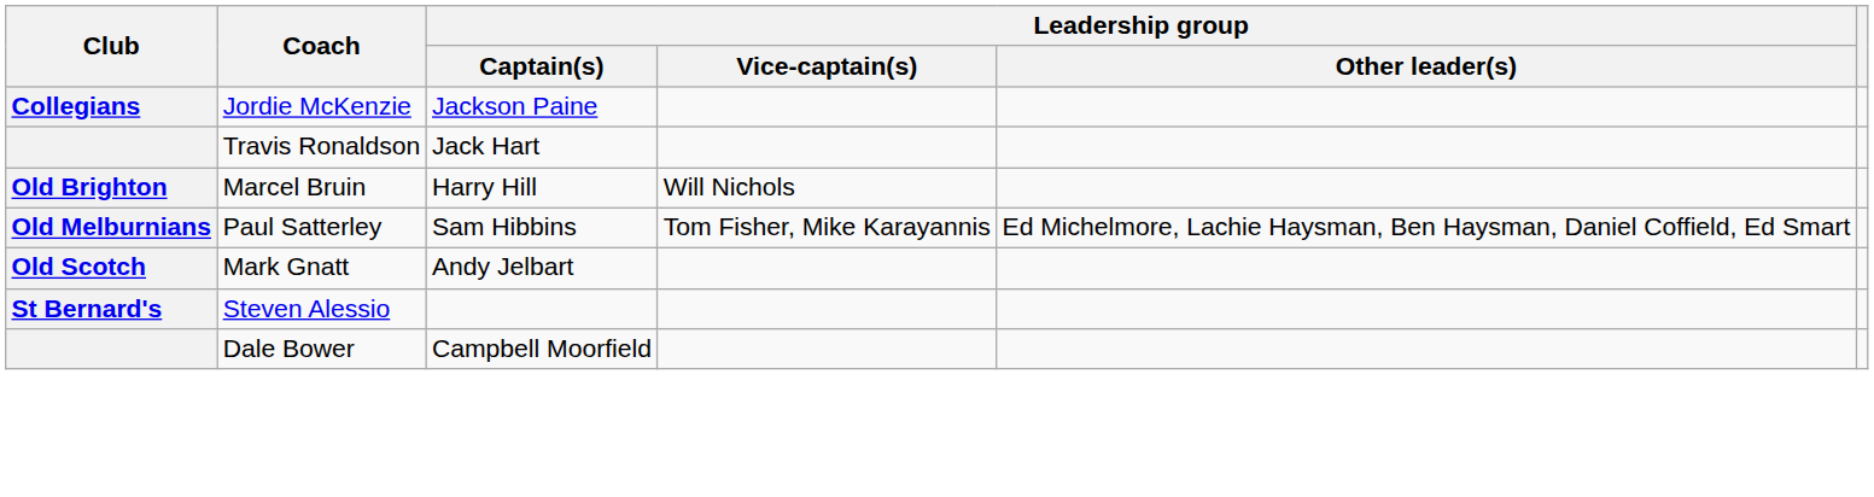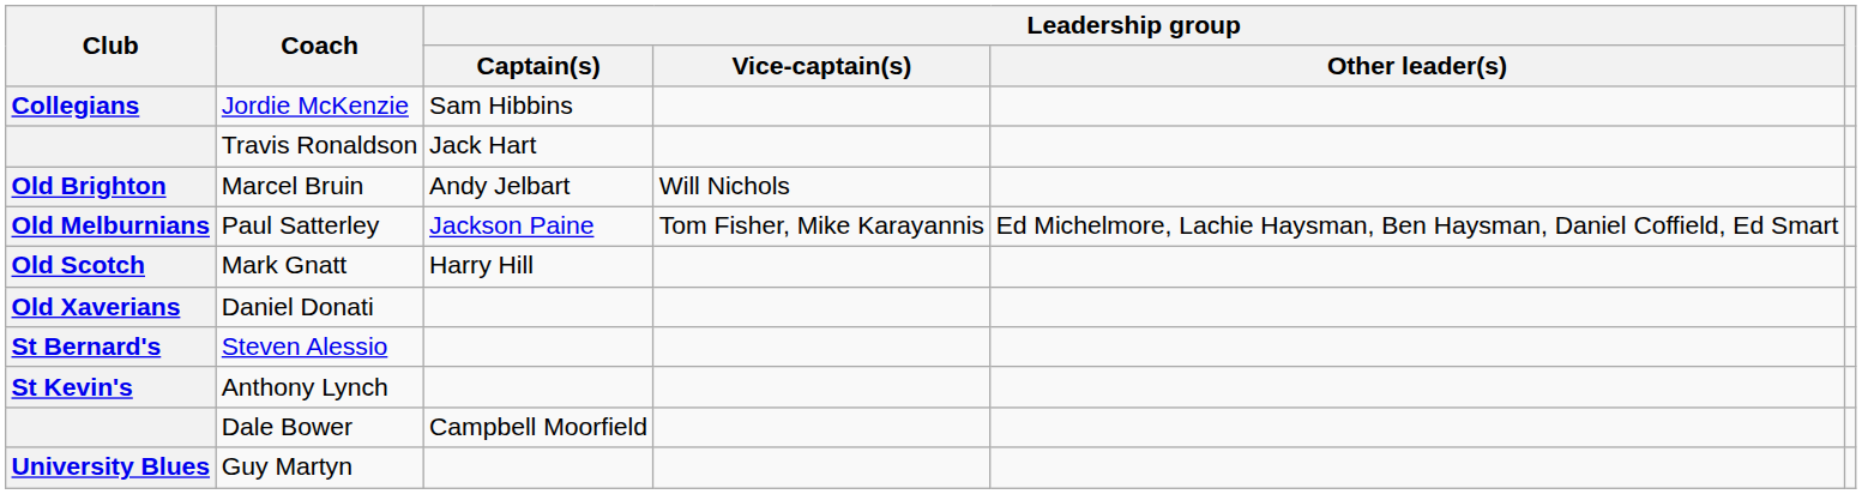 <table class="wikitable plainrowheaders width:100%">
 <tr>
 <th rowspan=2>Club</th>
 <th rowspan=2>Coach</th>
 <th colspan=3>Leadership group</th>
 <th rowspan=2></th>
 </tr>
 <tr>
 <th>Captain(s)</th>
 <th>Vice-captain(s)</th>
 <th>Other leader(s)</th>
 </tr>
 <tr>
 <th style="text-align:left"><a href='#'>Collegians</a></th>
 <td><a href='#'>Jordie McKenzie</a></td>
-<td><a href='#'>Jackson Paine</a></td>
+<td>Sam Hibbins</td>
 <td></td>
 <td></td>
 <td align="center"></td>
 </tr>
 <tr>
 <th style="text-align:left"></th>
 <td>Travis Ronaldson</td>
 <td>Jack Hart</td>
 <td></td>
 <td></td>
 <td align="center"></td>
 </tr>
 <tr>
 <th style="text-align:left"><a href='#'>Old Brighton</a></th>
 <td>Marcel Bruin</td>
-<td>Harry Hill</td>
+<td>Andy Jelbart</td>
 <td>Will Nichols</td>
 <td></td>
 <td align="center"></td>
 </tr>
 <tr>
 <th style="text-align:left"><a href='#'>Old Melburnians</a></th>
 <td>Paul Satterley</td>
-<td>Sam Hibbins</td>
+<td><a href='#'>Jackson Paine</a></td>
 <td>Tom Fisher, Mike Karayannis</td>
 <td>Ed Michelmore, Lachie Haysman, Ben Haysman, Daniel Coffield, Ed Smart</td>
 <td align="center"></td>
 </tr>
 <tr>
 <th style="text-align:left"><a href='#'>Old Scotch</a></th>
 <td>Mark Gnatt</td>
-<td>Andy Jelbart</td>
+<td>Harry Hill</td>
+<td></td>
+<td></td>
+<td align="center"></td>
+</tr>
+<tr>
+<th style="text-align:left"><a href='#'>Old Xaverians</a></th>
+<td>Daniel Donati</td>
+<td></td>
 <td></td>
 <td></td>
 <td align="center"></td>
 </tr>
 <tr>
 <th style="text-align:left"><a href='#'>St Bernard's</a></th>
 <td><a href='#'>Steven Alessio</a></td>
 <td></td>
 <td></td>
 <td></td>
 <td align="center"></td>
 </tr>
 <tr>
+<th style="text-align:left"><a href='#'>St Kevin's</a></th>
+<td>Anthony Lynch</td>
+<td></td>
+<td></td>
+<td></td>
+<td align="center"></td>
+</tr>
+<tr>
 <th style="text-align:left"></th>
 <td>Dale Bower</td>
 <td>Campbell Moorfield</td>
 <td></td>
 <td></td>
 <td align="center"></td>
 </tr>
+<tr>
+<th style="text-align:left"><a href='#'>University Blues</a></th>
+<td>Guy Martyn</td>
+<td></td>
+<td></td>
+<td></td>
+<td align="center"></td>
+</tr>
 </table>
